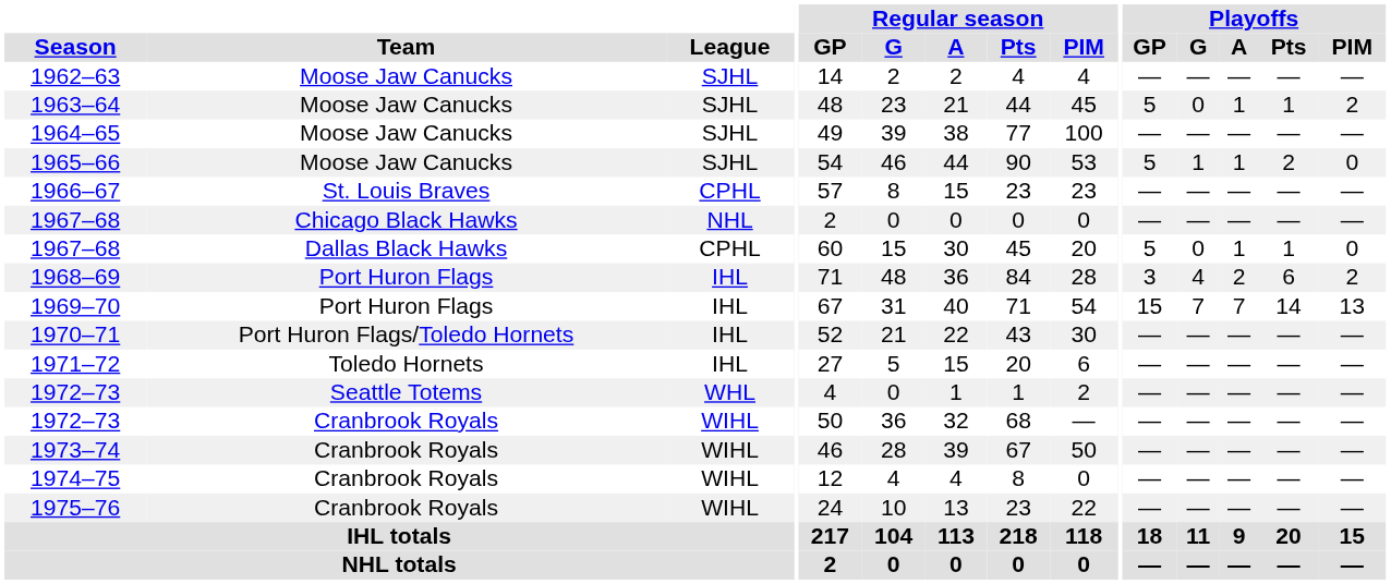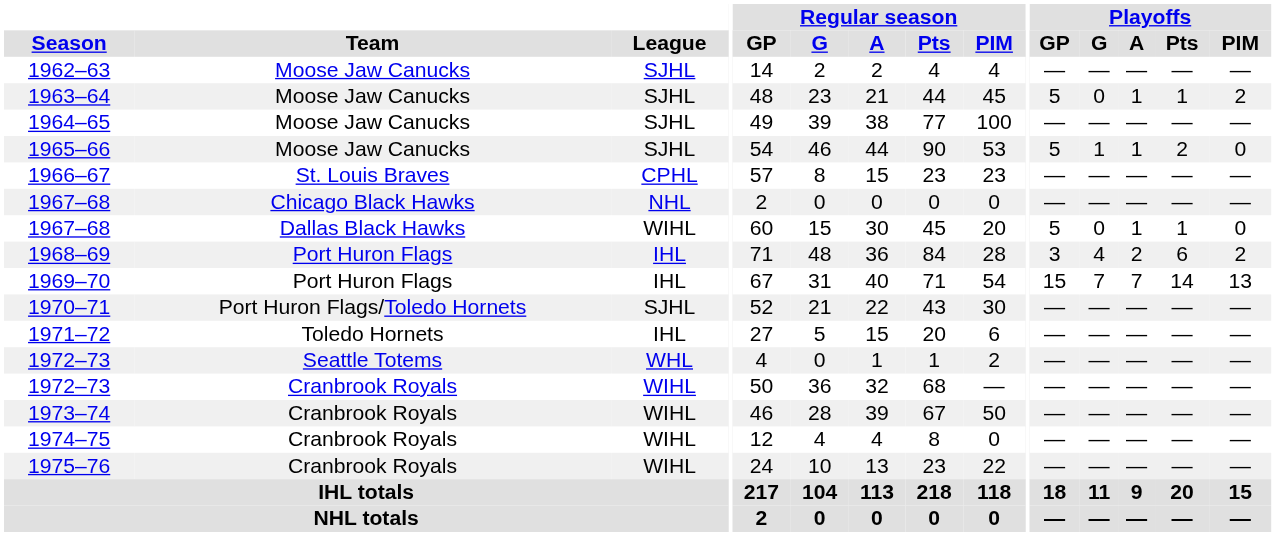 <table border="0" cellpadding="1" cellspacing="0" style="text-align:center; width:60em">
 <tr bgcolor="#e0e0e0">
 <th colspan="3" bgcolor="#ffffff"></th>
 <th rowspan="100" bgcolor="#ffffff"></th>
 <th colspan="5"><a href='#'>Regular season</a></th>
 <th rowspan="100" bgcolor="#ffffff"></th>
 <th colspan="5"><a href='#'>Playoffs</a></th>
 </tr>
 <tr bgcolor="#e0e0e0">
 <th><a href='#'>Season</a></th>
 <th>Team</th>
 <th>League</th>
 <th>GP</th>
 <th><a href='#'>G</a></th>
 <th><a href='#'>A</a></th>
 <th><a href='#'>Pts</a></th>
 <th><a href='#'>PIM</a></th>
 <th>GP</th>
 <th>G</th>
 <th>A</th>
 <th>Pts</th>
 <th>PIM</th>
 </tr>
 <tr>
 <td><a href='#'>1962–63</a></td>
 <td><a href='#'>Moose Jaw Canucks</a></td>
 <td><a href='#'>SJHL</a></td>
 <td>14</td>
 <td>2</td>
 <td>2</td>
 <td>4</td>
 <td>4</td>
 <td>—</td>
 <td>—</td>
 <td>—</td>
 <td>—</td>
 <td>—</td>
 </tr>
 <tr bgcolor="#f0f0f0">
 <td><a href='#'>1963–64</a></td>
 <td>Moose Jaw Canucks</td>
 <td>SJHL</td>
 <td>48</td>
 <td>23</td>
 <td>21</td>
 <td>44</td>
 <td>45</td>
 <td>5</td>
 <td>0</td>
 <td>1</td>
 <td>1</td>
 <td>2</td>
 </tr>
 <tr>
 <td><a href='#'>1964–65</a></td>
 <td>Moose Jaw Canucks</td>
 <td>SJHL</td>
 <td>49</td>
 <td>39</td>
 <td>38</td>
 <td>77</td>
 <td>100</td>
 <td>—</td>
 <td>—</td>
 <td>—</td>
 <td>—</td>
 <td>—</td>
 </tr>
 <tr bgcolor="#f0f0f0">
 <td><a href='#'>1965–66</a></td>
 <td>Moose Jaw Canucks</td>
 <td>SJHL</td>
 <td>54</td>
 <td>46</td>
 <td>44</td>
 <td>90</td>
 <td>53</td>
 <td>5</td>
 <td>1</td>
 <td>1</td>
 <td>2</td>
 <td>0</td>
 </tr>
 <tr>
 <td><a href='#'>1966–67</a></td>
 <td><a href='#'>St. Louis Braves</a></td>
 <td><a href='#'>CPHL</a></td>
 <td>57</td>
 <td>8</td>
 <td>15</td>
 <td>23</td>
 <td>23</td>
 <td>—</td>
 <td>—</td>
 <td>—</td>
 <td>—</td>
 <td>—</td>
 </tr>
 <tr bgcolor="#f0f0f0">
 <td><a href='#'>1967–68</a></td>
 <td><a href='#'>Chicago Black Hawks</a></td>
 <td><a href='#'>NHL</a></td>
 <td>2</td>
 <td>0</td>
 <td>0</td>
 <td>0</td>
 <td>0</td>
 <td>—</td>
 <td>—</td>
 <td>—</td>
 <td>—</td>
 <td>—</td>
 </tr>
 <tr>
 <td><a href='#'>1967–68</a></td>
 <td><a href='#'>Dallas Black Hawks</a></td>
-<td>CPHL</td>
+<td>WIHL</td>
 <td>60</td>
 <td>15</td>
 <td>30</td>
 <td>45</td>
 <td>20</td>
 <td>5</td>
 <td>0</td>
 <td>1</td>
 <td>1</td>
 <td>0</td>
 </tr>
 <tr bgcolor="#f0f0f0">
 <td><a href='#'>1968–69</a></td>
 <td><a href='#'>Port Huron Flags</a></td>
 <td><a href='#'>IHL</a></td>
 <td>71</td>
 <td>48</td>
 <td>36</td>
 <td>84</td>
 <td>28</td>
 <td>3</td>
 <td>4</td>
 <td>2</td>
 <td>6</td>
 <td>2</td>
 </tr>
 <tr>
 <td><a href='#'>1969–70</a></td>
 <td>Port Huron Flags</td>
 <td>IHL</td>
 <td>67</td>
 <td>31</td>
 <td>40</td>
 <td>71</td>
 <td>54</td>
 <td>15</td>
 <td>7</td>
 <td>7</td>
 <td>14</td>
 <td>13</td>
 </tr>
 <tr bgcolor="#f0f0f0">
 <td><a href='#'>1970–71</a></td>
 <td>Port Huron Flags/<a href='#'>Toledo Hornets</a></td>
-<td>IHL</td>
+<td>SJHL</td>
 <td>52</td>
 <td>21</td>
 <td>22</td>
 <td>43</td>
 <td>30</td>
 <td>—</td>
 <td>—</td>
 <td>—</td>
 <td>—</td>
 <td>—</td>
 </tr>
 <tr>
 <td><a href='#'>1971–72</a></td>
 <td>Toledo Hornets</td>
 <td>IHL</td>
 <td>27</td>
 <td>5</td>
 <td>15</td>
 <td>20</td>
 <td>6</td>
 <td>—</td>
 <td>—</td>
 <td>—</td>
 <td>—</td>
 <td>—</td>
 </tr>
 <tr bgcolor="#f0f0f0">
 <td><a href='#'>1972–73</a></td>
 <td><a href='#'>Seattle Totems</a></td>
 <td><a href='#'>WHL</a></td>
 <td>4</td>
 <td>0</td>
 <td>1</td>
 <td>1</td>
 <td>2</td>
 <td>—</td>
 <td>—</td>
 <td>—</td>
 <td>—</td>
 <td>—</td>
 </tr>
 <tr>
 <td><a href='#'>1972–73</a></td>
 <td><a href='#'>Cranbrook Royals</a></td>
 <td><a href='#'>WIHL</a></td>
 <td>50</td>
 <td>36</td>
 <td>32</td>
 <td>68</td>
 <td>—</td>
 <td>—</td>
 <td>—</td>
 <td>—</td>
 <td>—</td>
 <td>—</td>
 </tr>
 <tr bgcolor="#f0f0f0">
 <td><a href='#'>1973–74</a></td>
 <td>Cranbrook Royals</td>
 <td>WIHL</td>
 <td>46</td>
 <td>28</td>
 <td>39</td>
 <td>67</td>
 <td>50</td>
 <td>—</td>
 <td>—</td>
 <td>—</td>
 <td>—</td>
 <td>—</td>
 </tr>
 <tr>
 <td><a href='#'>1974–75</a></td>
 <td>Cranbrook Royals</td>
 <td>WIHL</td>
 <td>12</td>
 <td>4</td>
 <td>4</td>
 <td>8</td>
 <td>0</td>
 <td>—</td>
 <td>—</td>
 <td>—</td>
 <td>—</td>
 <td>—</td>
 </tr>
 <tr bgcolor="#f0f0f0">
 <td><a href='#'>1975–76</a></td>
 <td>Cranbrook Royals</td>
 <td>WIHL</td>
 <td>24</td>
 <td>10</td>
 <td>13</td>
 <td>23</td>
 <td>22</td>
 <td>—</td>
 <td>—</td>
 <td>—</td>
 <td>—</td>
 <td>—</td>
 </tr>
 <tr bgcolor="#e0e0e0">
 <th colspan="3">IHL totals</th>
 <th>217</th>
 <th>104</th>
 <th>113</th>
 <th>218</th>
 <th>118</th>
 <th>18</th>
 <th>11</th>
 <th>9</th>
 <th>20</th>
 <th>15</th>
 </tr>
 <tr bgcolor="#e0e0e0">
 <th colspan="3">NHL totals</th>
 <th>2</th>
 <th>0</th>
 <th>0</th>
 <th>0</th>
 <th>0</th>
 <th>—</th>
 <th>—</th>
 <th>—</th>
 <th>—</th>
 <th>—</th>
 </tr>
 </table>
